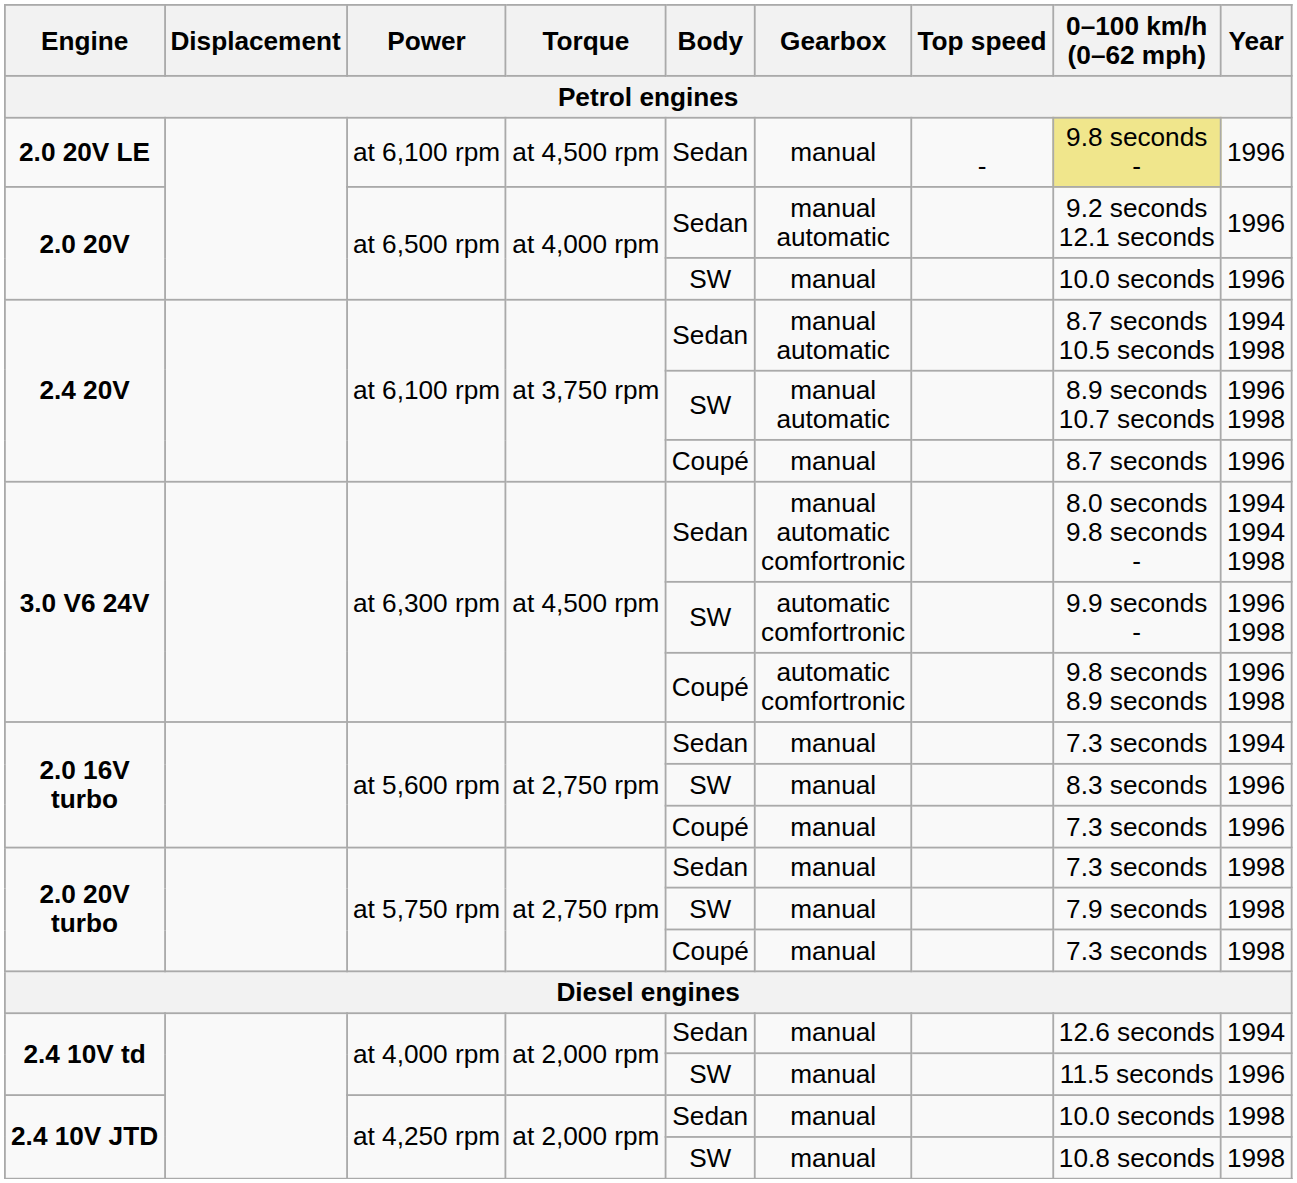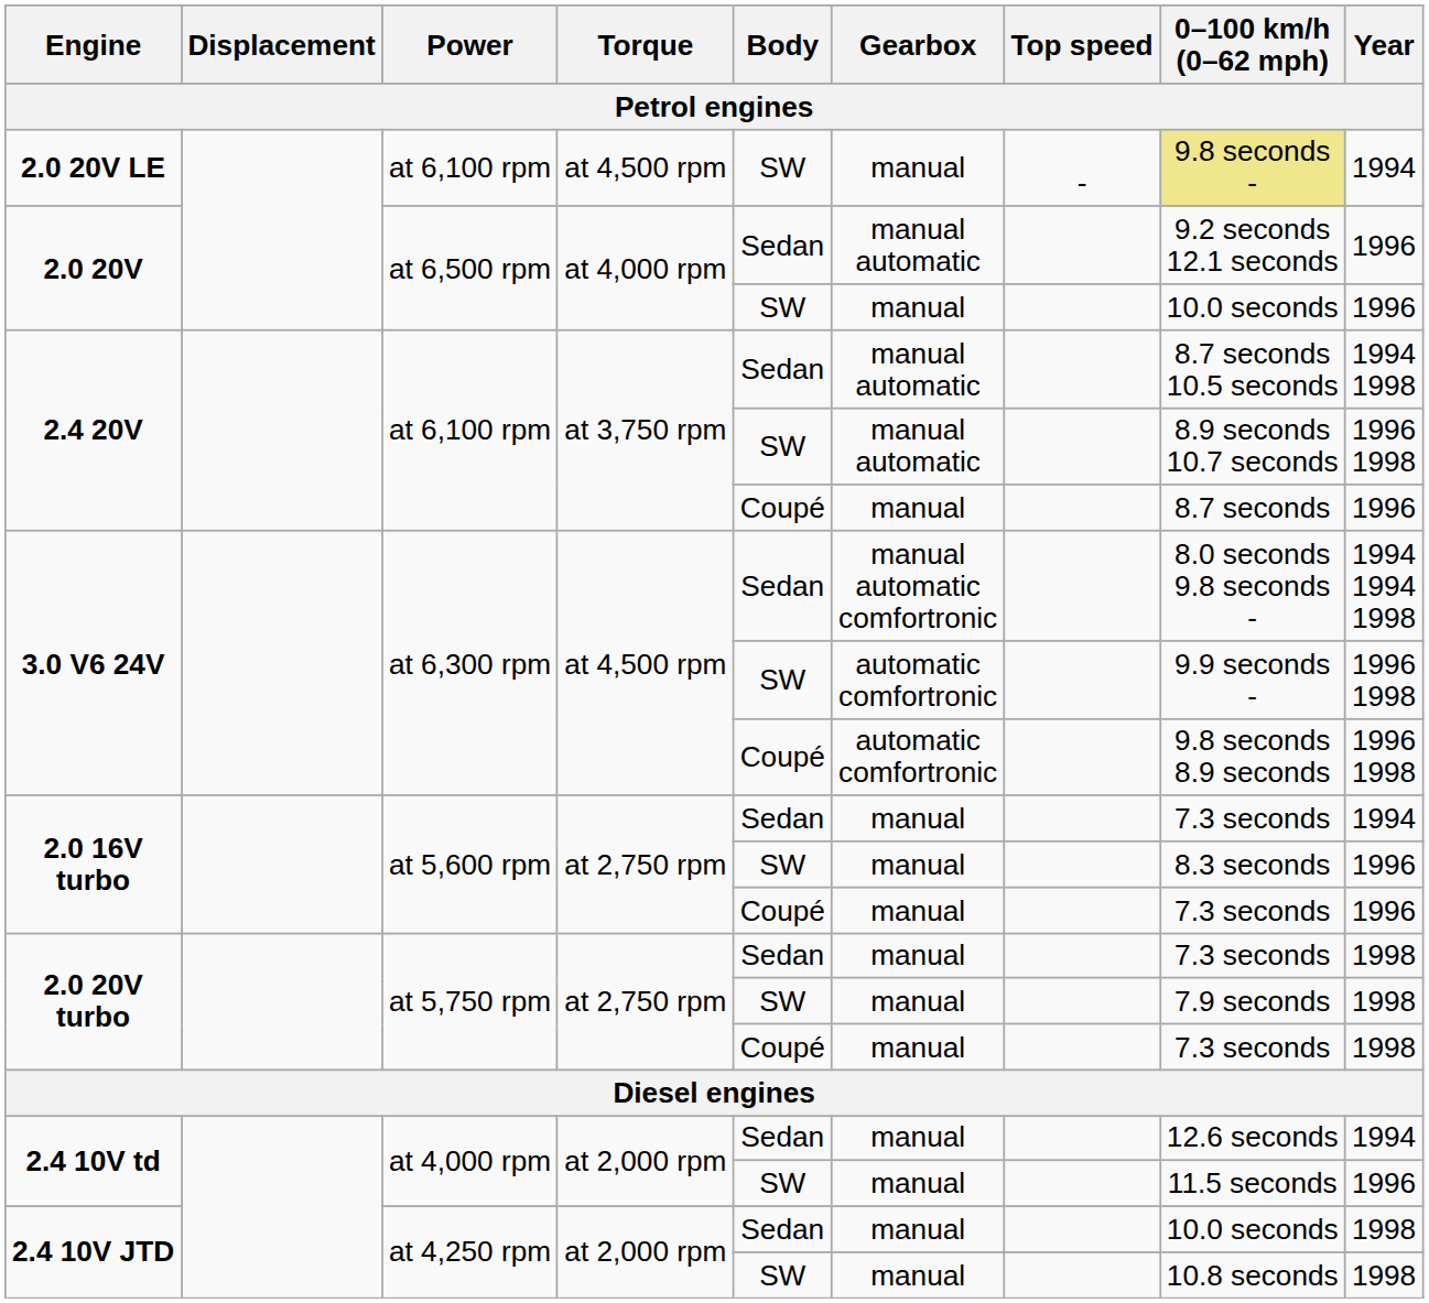 <table class="wikitable" style="text-align:center; font-size:90%;">
 <tr>
 <th>Engine</th>
 <th>Displacement</th>
 <th>Power</th>
 <th>Torque</th>
 <th>Body</th>
 <th>Gearbox</th>
 <th>Top speed</th>
 <th>0–100 km/h<br>(0–62 mph)</th>
 <th>Year</th>
 </tr>
 <tr>
 <th colspan="9">Petrol engines</th>
 </tr>
 <tr>
 <td><strong>2.0 20V LE</strong></td>
 <td rowspan="3"></td>
 <td> at 6,100 rpm</td>
 <td> at 4,500 rpm</td>
-<td>Sedan</td>
+<td>SW</td>
 <td>manual</td>
 <td><br>-</td>
 <td style="background: khaki;">9.8 seconds<br>-</td>
-<td>1996</td>
+<td>1994</td>
 </tr>
 <tr>
 <td rowspan="2"><strong>2.0 20V</strong></td>
 <td rowspan="2"> at 6,500 rpm</td>
 <td rowspan="2"> at 4,000 rpm</td>
 <td>Sedan</td>
 <td>manual<br>automatic</td>
 <td><br></td>
 <td>9.2 seconds<br>12.1 seconds</td>
 <td>1996</td>
 </tr>
 <tr>
 <td>SW</td>
 <td>manual</td>
 <td></td>
 <td>10.0 seconds</td>
 <td>1996</td>
 </tr>
 <tr>
 <td rowspan="3"><strong>2.4 20V</strong></td>
 <td rowspan="3"></td>
 <td rowspan="3"> at 6,100 rpm</td>
 <td rowspan="3"> at 3,750 rpm</td>
 <td>Sedan</td>
 <td>manual<br>automatic</td>
 <td><br></td>
 <td>8.7 seconds<br>10.5 seconds</td>
 <td>1994<br>1998</td>
 </tr>
 <tr>
 <td>SW</td>
 <td>manual<br>automatic</td>
 <td><br></td>
 <td>8.9 seconds<br>10.7 seconds</td>
 <td>1996<br>1998</td>
 </tr>
 <tr>
 <td>Coupé</td>
 <td>manual</td>
 <td></td>
 <td>8.7 seconds</td>
 <td>1996</td>
 </tr>
 <tr>
 <td rowspan="3"><strong>3.0 V6 24V</strong></td>
 <td rowspan="3"></td>
 <td rowspan="3"> at 6,300 rpm</td>
 <td rowspan="3"> at 4,500 rpm</td>
 <td>Sedan</td>
 <td>manual<br>automatic<br>comfortronic</td>
 <td><br><br></td>
 <td>8.0 seconds<br>9.8 seconds<br>-</td>
 <td>1994<br>1994<br>1998</td>
 </tr>
 <tr>
 <td>SW</td>
 <td>automatic<br>comfortronic</td>
 <td><br></td>
 <td>9.9 seconds<br>-</td>
 <td>1996<br>1998</td>
 </tr>
 <tr>
 <td>Coupé</td>
 <td>automatic<br>comfortronic</td>
 <td><br></td>
 <td>9.8 seconds<br>8.9 seconds</td>
 <td>1996<br>1998</td>
 </tr>
 <tr>
 <td rowspan="3"><strong>2.0 16V<br>turbo</strong></td>
 <td rowspan="3"></td>
 <td rowspan="3"> at 5,600 rpm</td>
 <td rowspan="3"> at 2,750 rpm</td>
 <td>Sedan</td>
 <td>manual</td>
 <td></td>
 <td>7.3 seconds</td>
 <td>1994</td>
 </tr>
 <tr>
 <td>SW</td>
 <td>manual</td>
 <td></td>
 <td>8.3 seconds</td>
 <td>1996</td>
 </tr>
 <tr>
 <td>Coupé</td>
 <td>manual</td>
 <td></td>
 <td>7.3 seconds</td>
 <td>1996</td>
 </tr>
 <tr>
 <td rowspan="3"><strong>2.0 20V<br>turbo</strong></td>
 <td rowspan="3"></td>
 <td rowspan="3"> at 5,750 rpm</td>
 <td rowspan="3"> at 2,750 rpm</td>
 <td>Sedan</td>
 <td>manual</td>
 <td></td>
 <td>7.3 seconds</td>
 <td>1998</td>
 </tr>
 <tr>
 <td>SW</td>
 <td>manual</td>
 <td></td>
 <td>7.9 seconds</td>
 <td>1998</td>
 </tr>
 <tr>
 <td>Coupé</td>
 <td>manual</td>
 <td></td>
 <td>7.3 seconds</td>
 <td>1998</td>
 </tr>
 <tr>
 <th colspan="9">Diesel engines</th>
 </tr>
 <tr>
 <td rowspan="2"><strong>2.4 10V td</strong></td>
 <td rowspan="4"></td>
 <td rowspan="2"> at 4,000 rpm</td>
 <td rowspan="2"> at 2,000 rpm</td>
 <td>Sedan</td>
 <td>manual</td>
 <td></td>
 <td>12.6 seconds</td>
 <td>1994</td>
 </tr>
 <tr>
 <td>SW</td>
 <td>manual</td>
 <td></td>
 <td>11.5 seconds</td>
 <td>1996</td>
 </tr>
 <tr>
 <td rowspan="2"><strong>2.4 10V JTD</strong></td>
 <td rowspan="2"> at 4,250 rpm</td>
 <td rowspan="2"> at 2,000 rpm</td>
 <td>Sedan</td>
 <td>manual</td>
 <td></td>
 <td>10.0 seconds</td>
 <td>1998</td>
 </tr>
 <tr>
 <td>SW</td>
 <td>manual</td>
 <td></td>
 <td>10.8 seconds</td>
 <td>1998</td>
 </tr>
 <tr>
 </tr>
 </table>
